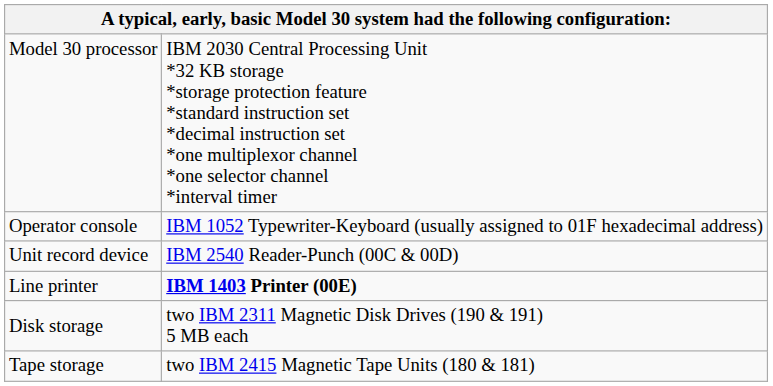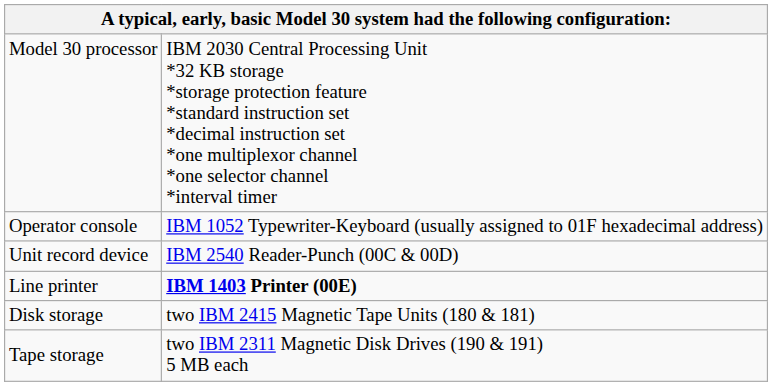 <table class="wikitable">
 <tr>
 <th colspan="2">A typical, early, basic Model 30 system had the following configuration:</th>
 </tr>
 <tr>
 <td style="vertical-align: top;">Model 30 processor</td>
 <td>IBM 2030 Central Processing Unit<br>*32 KB storage<br>*storage protection feature<br>*standard instruction set<br>*decimal instruction set<br>*one multiplexor channel<br>*one selector channel<br>*interval timer</td>
 </tr>
 <tr>
 <td>Operator console</td>
 <td><a href='#'>IBM 1052</a> Typewriter-Keyboard (usually assigned to 01F hexadecimal address)</td>
 </tr>
 <tr>
 <td>Unit record device</td>
 <td><a href='#'>IBM 2540</a> Reader-Punch (00C & 00D)</td>
 </tr>
 <tr>
 <td>Line printer</td>
 <td><strong><a href='#'>IBM 1403</a> Printer (00E)</strong></td>
 </tr>
 <tr>
 <td>Disk storage</td>
-<td>two <a href='#'>IBM 2311</a> Magnetic Disk Drives (190 & 191)<br>5 MB each</td>
+<td>two <a href='#'>IBM 2415</a> Magnetic Tape Units (180 & 181)</td>
 </tr>
 <tr>
 <td>Tape storage</td>
-<td>two <a href='#'>IBM 2415</a> Magnetic Tape Units (180 & 181)</td>
+<td>two <a href='#'>IBM 2311</a> Magnetic Disk Drives (190 & 191)<br>5 MB each</td>
 </tr>
 </table>
